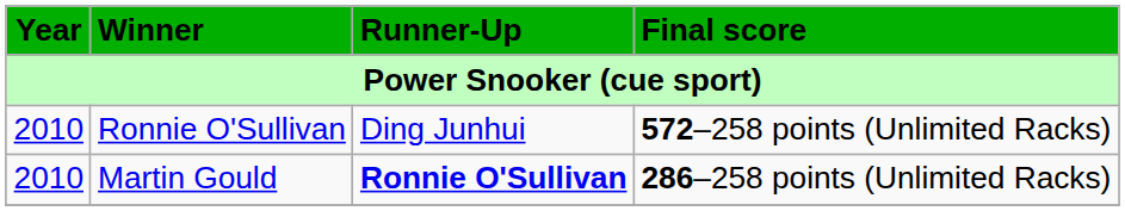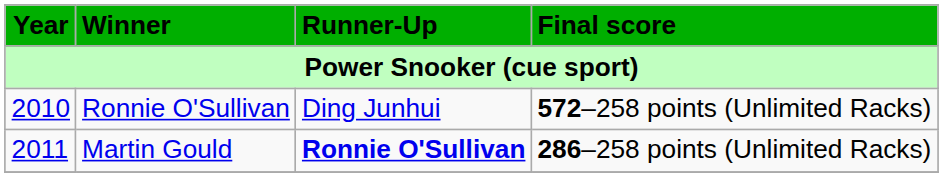 <table class="wikitable" style="margin: auto">
 <tr>
 <th style="text-align: center; background-color: #00af00">Year</th>
 <th style="text-align: left; background-color: #00af00">Winner</th>
 <th style="text-align: left; background-color: #00af00">Runner-Up</th>
 <th style="text-align: left; background-color: #00af00">Final score</th>
 </tr>
 <tr>
 <th colspan=4 style="text-align: center; background-color: #c0ffc0">Power Snooker (cue sport)</th>
 </tr>
 <tr>
 <td><a href='#'>2010</a></td>
 <td> <a href='#'>Ronnie O'Sullivan</a></td>
 <td> <a href='#'>Ding Junhui</a></td>
 <td style="text-align: center"><strong>572</strong>–258 points (Unlimited Racks)</td>
 </tr>
 <tr>
-<td><a href='#'>2010</a></td>
+<td><a href='#'>2011</a></td>
 <td> <a href='#'>Martin Gould</a></td>
 <td><strong> <a href='#'>Ronnie O'Sullivan</a></strong></td>
 <td style="text-align: center"><strong>286</strong>–258 points (Unlimited Racks)</td>
 </tr>
 <tr>
 </tr>
 </table>
